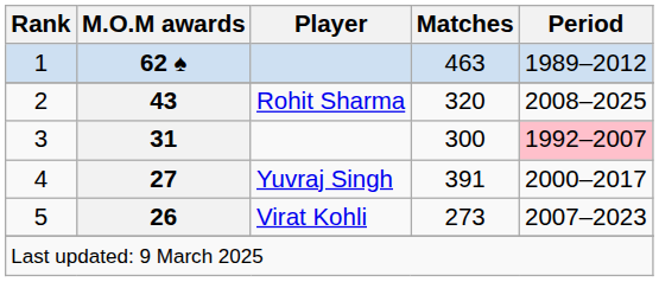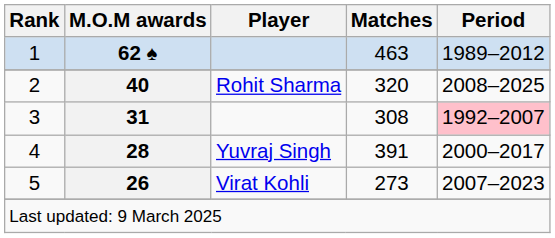 <table class="wikitable sortable">
 <tr>
 <th scope=col>Rank</th>
 <th scope=col>M.O.M awards</th>
 <th scope=col>Player</th>
 <th scope=col>Matches</th>
 <th scope=col>Period</th>
 </tr>
 <tr bgcolor=#cee0f2>
 <td align=center>1</td>
 <th scope=row style="background:#cee0f2; text-align:center;">62 ♠</th>
 <td></td>
 <td align=center>463</td>
 <td>1989–2012</td>
 </tr>
 <tr>
 </tr>
 <tr>
 <td align=center>2</td>
-<th scope=row style=text-align:center;>43</th>
+<th scope=row style=text-align:center;>40</th>
 <td><a href='#'>Rohit Sharma</a></td>
 <td align=center>320</td>
 <td>2008–2025</td>
 </tr>
 <tr>
 <td align=center>3</td>
 <th scope=row style=text-align:center;>31</th>
 <td></td>
-<td align=center>300</td>
+<td align=center>308</td>
 <td style="background: pink;">1992–2007</td>
 </tr>
 <tr>
 <td align=center>4</td>
-<th scope=row style=text-align:center;>27</th>
+<th scope=row style=text-align:center;>28</th>
 <td><a href='#'>Yuvraj Singh</a></td>
 <td align=center>391</td>
 <td>2000–2017</td>
 </tr>
 <tr>
 <td align=center>5</td>
 <th scope=row style=text-align:center;>26</th>
 <td><a href='#'>Virat Kohli</a></td>
 <td align=center>273</td>
 <td>2007–2023</td>
 </tr>
 <tr>
 </tr>
 <tr class=sortbottom>
 <td colspan=5><small>Last updated: 9 March 2025</small></td>
 </tr>
 </table>
